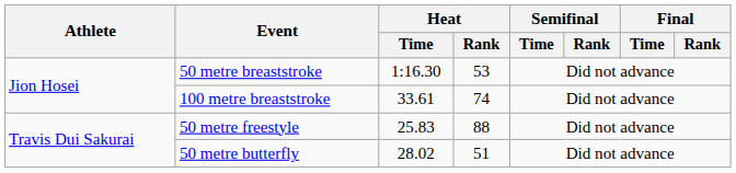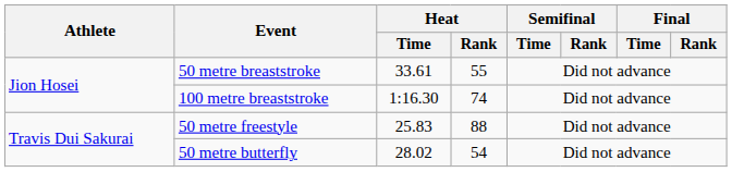 <table class="wikitable" style="text-align:center; font-size:90%; width:50%;">
 <tr>
 <th rowspan="2">Athlete</th>
 <th rowspan="2">Event</th>
 <th colspan="2">Heat</th>
 <th colspan="2">Semifinal</th>
 <th colspan="2">Final</th>
 </tr>
 <tr style="font-size:95%">
 <th>Time</th>
 <th>Rank</th>
 <th>Time</th>
 <th>Rank</th>
 <th>Time</th>
 <th>Rank</th>
 </tr>
 <tr>
 <td align=left rowspan=2><a href='#'>Jion Hosei</a></td>
 <td align=left><a href='#'>50 metre breaststroke</a></td>
-<td>1:16.30</td>
-<td>53</td>
+<td>33.61</td>
+<td>55</td>
 <td colspan="4">Did not advance</td>
 </tr>
 <tr>
 <td align=left><a href='#'>100 metre breaststroke</a></td>
-<td>33.61</td>
+<td>1:16.30</td>
 <td>74</td>
 <td colspan="4">Did not advance</td>
 </tr>
 <tr>
 <td align=left rowspan=2><a href='#'>Travis Dui Sakurai</a></td>
 <td align=left><a href='#'>50 metre freestyle</a></td>
 <td>25.83</td>
 <td>88</td>
 <td colspan="4">Did not advance</td>
 </tr>
 <tr>
 <td align=left><a href='#'>50 metre butterfly</a></td>
 <td>28.02</td>
-<td>51</td>
+<td>54</td>
 <td colspan="4">Did not advance</td>
 </tr>
 </table>
